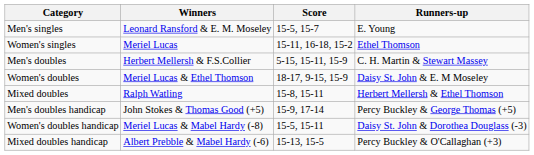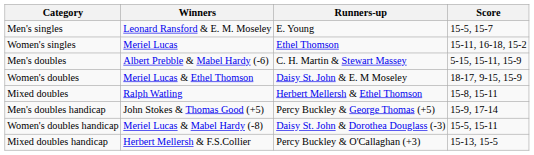 <table class=wikitable style="margin:auto;">
 <tr>
 <th>Category</th>
 <th>Winners</th>
+<th>Runners-up</th>
 <th>Score</th>
-<th>Runners-up</th>
 </tr>
 <tr>
 <td>Men's singles</td>
 <td> <a href='#'>Leonard Ransford</a> & E. M. Moseley</td>
+<td> E. Young</td>
 <td>15-5, 15-7</td>
-<td> E. Young</td>
 </tr>
 <tr>
 <td>Women's singles</td>
 <td> <a href='#'>Meriel Lucas</a></td>
+<td> <a href='#'>Ethel Thomson</a></td>
 <td>15-11, 16-18, 15-2</td>
-<td> <a href='#'>Ethel Thomson</a></td>
 </tr>
 <tr>
 <td>Men's doubles</td>
-<td> <a href='#'>Herbert Mellersh</a> & F.S.Collier</td>
+<td> <a href='#'>Albert Prebble</a> & <a href='#'>Mabel Hardy</a> (-6)</td>
+<td> C. H. Martin & <a href='#'>Stewart Massey</a></td>
 <td>5-15, 15-11, 15-9</td>
-<td> C. H. Martin & <a href='#'>Stewart Massey</a></td>
 </tr>
 <tr>
 <td>Women's doubles</td>
 <td> <a href='#'>Meriel Lucas</a> & <a href='#'>Ethel Thomson</a></td>
+<td> <a href='#'>Daisy St. John</a> & E. M Moseley</td>
 <td>18-17, 9-15, 15-9</td>
-<td> <a href='#'>Daisy St. John</a> & E. M Moseley</td>
 </tr>
 <tr>
 <td>Mixed doubles</td>
 <td> <a href='#'>Ralph Watling</a></td>
+<td> <a href='#'>Herbert Mellersh</a> & <a href='#'>Ethel Thomson</a></td>
 <td>15-8, 15-11</td>
-<td> <a href='#'>Herbert Mellersh</a> & <a href='#'>Ethel Thomson</a></td>
 </tr>
 <tr>
 <td>Men's doubles handicap</td>
 <td> John Stokes & <a href='#'>Thomas Good</a> (+5)</td>
+<td> Percy Buckley & <a href='#'>George Thomas</a> (+5)</td>
 <td>15-9, 17-14</td>
-<td> Percy Buckley & <a href='#'>George Thomas</a> (+5)</td>
 </tr>
 <tr>
 <td>Women's doubles handicap</td>
 <td> <a href='#'>Meriel Lucas</a> & <a href='#'>Mabel Hardy</a> (-8)</td>
+<td> <a href='#'>Daisy St. John</a> & <a href='#'>Dorothea Douglass</a> (-3)</td>
 <td>15-5, 15-11</td>
-<td> <a href='#'>Daisy St. John</a> & <a href='#'>Dorothea Douglass</a> (-3)</td>
 </tr>
 <tr>
 <td>Mixed doubles handicap</td>
-<td> <a href='#'>Albert Prebble</a> & <a href='#'>Mabel Hardy</a> (-6)</td>
+<td> <a href='#'>Herbert Mellersh</a> & F.S.Collier</td>
+<td> Percy Buckley & O'Callaghan (+3)</td>
 <td>15-13, 15-5</td>
-<td> Percy Buckley & O'Callaghan (+3)</td>
 </tr>
 </table>
